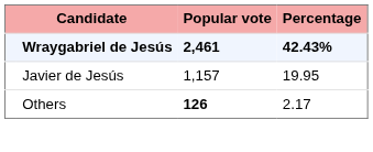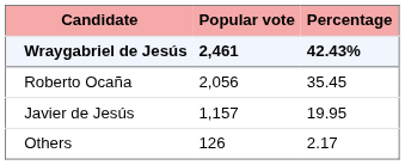 <table style="border: 1px solid #666666; border-collapse: collapse" align="center" cellpadding="6">
 <tr style="background-color: #F5A9A9">
 <th colspan="2">Candidate</th>
 <th>Popular vote</th>
 <th>Percentage</th>
 </tr>
 <tr style="background-color: #F0F5FE">
 <td style="border-top: 1px solid #DDDDDD"></td>
 <td style="border-top: 1px solid #DDDDDD"><strong>Wraygabriel de Jesús</strong></td>
 <td style="border-top: 1px solid #DDDDDD"><strong>2,461</strong></td>
 <td style="border-top: 1px solid #DDDDDD"><strong>42.43%</strong></td>
 </tr>
 <tr>
+<td style="border-top: 1px solid #666666"></td>
+<td style="border-top: 1px solid #666666">Roberto Ocaña</td>
+<td style="border-top: 1px solid #666666">2,056</td>
+<td style="border-top: 1px solid #666666">35.45</td>
+</tr>
+<tr>
 <td style="border-top: 1px solid #DDDDDD"></td>
 <td style="border-top: 1px solid #DDDDDD">Javier de Jesús</td>
 <td style="border-top: 1px solid #DDDDDD">1,157</td>
 <td style="border-top: 1px solid #DDDDDD">19.95</td>
 </tr>
 <tr>
 <td style="border-top: 1px solid #DDDDDD"></td>
 <td style="border-top: 1px solid #DDDDDD">Others</td>
-<td style="border-top: 1px solid #DDDDDD"><strong>126</strong></td>
+<td style="border-top: 1px solid #DDDDDD">126</td>
 <td style="border-top: 1px solid #DDDDDD">2.17</td>
 </tr>
 </table>
